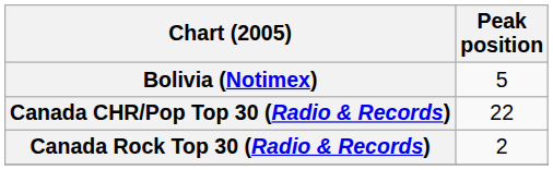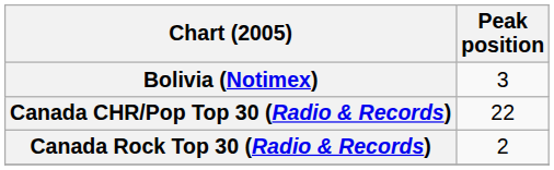 <table class="wikitable sortable plainrowheaders" style="text-align:center">
 <tr>
 <th>Chart (2005)</th>
 <th>Peak<br>position</th>
 </tr>
 <tr>
 <th scope="row">Bolivia (<a href='#'>Notimex</a>)</th>
-<td>5</td>
+<td>3</td>
 </tr>
 <tr>
 <th scope="row">Canada CHR/Pop Top 30 (<em><a href='#'>Radio & Records</a></em>)</th>
 <td>22</td>
 </tr>
 <tr>
 <th scope="row">Canada Rock Top 30 (<em><a href='#'>Radio & Records</a></em>)</th>
 <td>2</td>
 </tr>
 <tr>
 </tr>
 <tr>
 </tr>
 <tr>
 </tr>
 <tr>
 </tr>
 <tr>
 </tr>
 <tr>
 </tr>
 </table>
